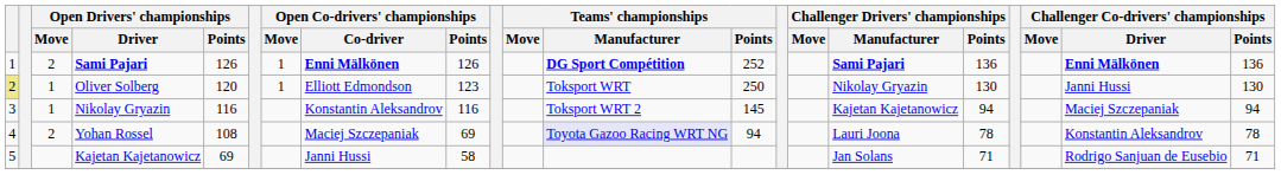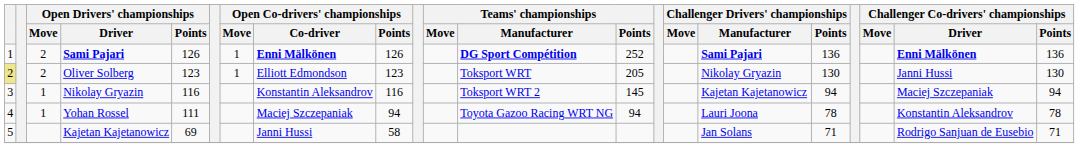 <table class="wikitable" style="font-size:85%;">
 <tr>
 <th rowspan="2"></th>
 <th rowspan="7" style="width:5px;"></th>
 <th colspan="3" nowrap>Open Drivers' championships</th>
 <th rowspan="7" style="width:5px;"></th>
 <th colspan="3" nowrap>Open Co-drivers' championships</th>
 <th rowspan="7" style="width:5px;"></th>
 <th colspan="3" nowrap>Teams' championships</th>
 <th rowspan="7" style="width:5px;"></th>
 <th colspan="3" nowrap>Challenger Drivers' championships</th>
 <th rowspan="7" style="width:5px;"></th>
 <th colspan="3" nowrap>Challenger Co-drivers' championships</th>
 </tr>
 <tr>
 <th>Move</th>
 <th>Driver</th>
 <th>Points</th>
 <th>Move</th>
 <th>Co-driver</th>
 <th>Points</th>
 <th>Move</th>
 <th>Manufacturer</th>
 <th>Points</th>
 <th>Move</th>
 <th>Manufacturer</th>
 <th>Points</th>
 <th>Move</th>
 <th>Driver</th>
 <th>Points</th>
 </tr>
 <tr>
 <td align="center">1</td>
 <td align="center"> 2</td>
 <td><strong><a href='#'>Sami Pajari</a></strong></td>
 <td align="center">126</td>
 <td align="center"> 1</td>
 <td><strong><a href='#'>Enni Mälkönen</a></strong></td>
 <td align="center">126</td>
 <td align="center"></td>
 <td><strong><a href='#'>DG Sport Compétition</a></strong></td>
 <td align="center">252</td>
 <td align="center"></td>
 <td><strong><a href='#'>Sami Pajari</a></strong></td>
 <td align="center">136</td>
 <td align="center"></td>
 <td><strong><a href='#'>Enni Mälkönen</a></strong></td>
 <td align="center">136</td>
 </tr>
 <tr>
 <td align="center" style="background: khaki;">2</td>
-<td align="center"> 1</td>
+<td align="center"> 2</td>
 <td><a href='#'>Oliver Solberg</a></td>
-<td align="center">120</td>
+<td align="center">123</td>
 <td align="center"> 1</td>
 <td><a href='#'>Elliott Edmondson</a></td>
 <td align="center">123</td>
 <td align="center"></td>
 <td><a href='#'>Toksport WRT</a></td>
-<td align="center">250</td>
+<td align="center">205</td>
 <td align="center"></td>
 <td><a href='#'>Nikolay Gryazin</a></td>
 <td align="center">130</td>
 <td align="center"></td>
 <td><a href='#'>Janni Hussi</a></td>
 <td align="center">130</td>
 </tr>
 <tr>
 <td align="center">3</td>
 <td align="center"> 1</td>
 <td><a href='#'>Nikolay Gryazin</a></td>
 <td align="center">116</td>
 <td align="center"></td>
 <td><a href='#'>Konstantin Aleksandrov</a></td>
 <td align="center">116</td>
 <td align="center"></td>
 <td><a href='#'>Toksport WRT 2</a></td>
 <td align="center">145</td>
 <td align="center"></td>
 <td><a href='#'>Kajetan Kajetanowicz</a></td>
 <td align="center">94</td>
 <td align="center"></td>
 <td><a href='#'>Maciej Szczepaniak</a></td>
 <td align="center">94</td>
 </tr>
 <tr>
 <td align="center">4</td>
-<td align="center"> 2</td>
+<td align="center"> 1</td>
 <td><a href='#'>Yohan Rossel</a></td>
-<td align="center">108</td>
+<td align="center">111</td>
 <td align="center"></td>
 <td><a href='#'>Maciej Szczepaniak</a></td>
-<td align="center">69</td>
+<td align="center">94</td>
 <td align="center"></td>
-<td style="background: lavender;"><a href='#'>Toyota Gazoo Racing WRT NG</a></td>
+<td><a href='#'>Toyota Gazoo Racing WRT NG</a></td>
 <td align="center">94</td>
 <td align="center"></td>
 <td><a href='#'>Lauri Joona</a></td>
 <td align="center">78</td>
 <td align="center"></td>
 <td><a href='#'>Konstantin Aleksandrov</a></td>
 <td align="center">78</td>
 </tr>
 <tr>
 <td align="center">5</td>
 <td align="center"></td>
 <td><a href='#'>Kajetan Kajetanowicz</a></td>
 <td align="center">69</td>
 <td align="center"></td>
 <td><a href='#'>Janni Hussi</a></td>
 <td align="center">58</td>
 <td></td>
 <td></td>
 <td></td>
 <td align="center"></td>
 <td><a href='#'>Jan Solans</a></td>
 <td align="center">71</td>
 <td align="center"></td>
 <td><a href='#'>Rodrigo Sanjuan de Eusebio</a></td>
 <td align="center">71</td>
 </tr>
 <tr>
 </tr>
 </table>
